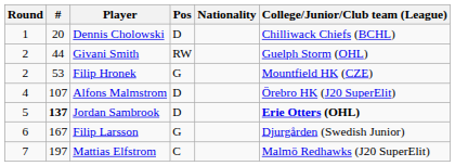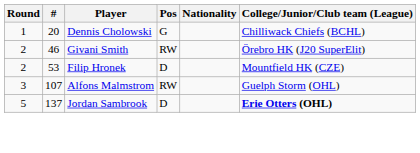 <table class="wikitable">
 <tr>
 <th>Round</th>
 <th>#</th>
 <th>Player</th>
 <th>Pos</th>
 <th>Nationality</th>
 <th>College/Junior/Club team (League)</th>
 </tr>
 <tr>
 <td style="text-align:center">1</td>
 <td style="text-align:center">20</td>
 <td><a href='#'>Dennis Cholowski</a></td>
-<td>D</td>
+<td>G</td>
 <td></td>
 <td><a href='#'>Chilliwack Chiefs</a> (<a href='#'>BCHL</a>)</td>
 </tr>
 <tr>
 <td style="text-align:center">2</td>
-<td style="text-align:center">44</td>
+<td style="text-align:center">46</td>
 <td><a href='#'>Givani Smith</a></td>
+<td>RW</td>
+<td></td>
+<td><a href='#'>Örebro HK</a> (<a href='#'>J20 SuperElit</a>)</td>
+</tr>
+<tr>
+<td style="text-align:center">2</td>
+<td style="text-align:center">53</td>
+<td><a href='#'>Filip Hronek</a></td>
+<td>D</td>
+<td></td>
+<td><a href='#'>Mountfield HK</a> (<a href='#'>CZE</a>)</td>
+</tr>
+<tr>
+<td style="text-align:center">3</td>
+<td style="text-align:center">107</td>
+<td><a href='#'>Alfons Malmstrom</a></td>
 <td>RW</td>
 <td></td>
 <td><a href='#'>Guelph Storm</a> (<a href='#'>OHL</a>)</td>
 </tr>
 <tr>
-<td style="text-align:center">2</td>
-<td style="text-align:center">53</td>
-<td><a href='#'>Filip Hronek</a></td>
-<td>G</td>
-<td></td>
-<td><a href='#'>Mountfield HK</a> (<a href='#'>CZE</a>)</td>
-</tr>
-<tr>
-<td style="text-align:center">4</td>
-<td style="text-align:center">107</td>
-<td><a href='#'>Alfons Malmstrom</a></td>
-<td>D</td>
-<td></td>
-<td><a href='#'>Örebro HK</a> (<a href='#'>J20 SuperElit</a>)</td>
-</tr>
-<tr>
 <td style="text-align:center">5</td>
-<td style="text-align:center"><strong>137</strong></td>
+<td style="text-align:center">137</td>
 <td><a href='#'>Jordan Sambrook</a></td>
 <td>D</td>
 <td></td>
 <td><strong><a href='#'>Erie Otters</a> (OHL)</strong></td>
 </tr>
-<tr>
-<td style="text-align:center">6</td>
-<td style="text-align:center">167</td>
-<td><a href='#'>Filip Larsson</a></td>
-<td>G</td>
-<td></td>
-<td><a href='#'>Djurgården</a> (Swedish Junior)</td>
-</tr>
-<tr>
-<td style="text-align:center">7</td>
-<td style="text-align:center">197</td>
-<td><a href='#'>Mattias Elfstrom</a></td>
-<td>C</td>
-<td></td>
-<td><a href='#'>Malmö Redhawks</a> (J20 SuperElit)</td>
-</tr>
 </table>
